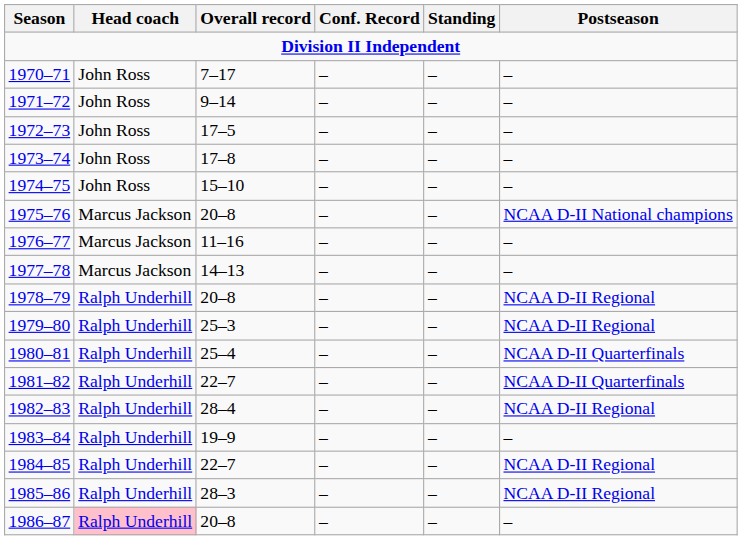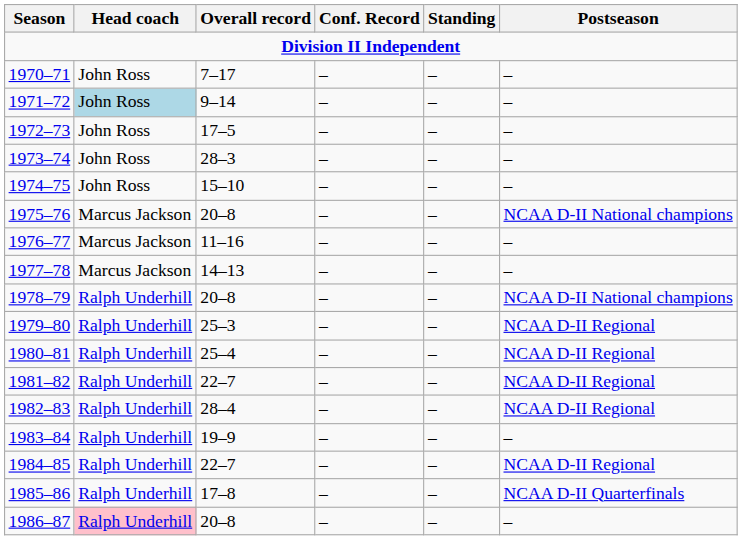 <table class="wikitable">
 <tr>
 <th>Season</th>
 <th>Head coach</th>
 <th>Overall record</th>
 <th>Conf. Record</th>
 <th>Standing</th>
 <th>Postseason</th>
 </tr>
 <tr>
 <td colspan=6  style="text-align:center"><strong><a href='#'>Division II Independent</a></strong></td>
 </tr>
 <tr>
 <td><a href='#'>1970–71</a></td>
 <td>John Ross</td>
 <td>7–17</td>
 <td>–</td>
 <td>–</td>
 <td>–</td>
 </tr>
 <tr>
 <td><a href='#'>1971–72</a></td>
-<td>John Ross</td>
+<td style="background: lightblue;">John Ross</td>
 <td>9–14</td>
 <td>–</td>
 <td>–</td>
 <td>–</td>
 </tr>
 <tr>
 <td><a href='#'>1972–73</a></td>
 <td>John Ross</td>
 <td>17–5</td>
 <td>–</td>
 <td>–</td>
 <td>–</td>
 </tr>
 <tr>
 <td><a href='#'>1973–74</a></td>
 <td>John Ross</td>
-<td>17–8</td>
+<td>28–3</td>
 <td>–</td>
 <td>–</td>
 <td>–</td>
 </tr>
 <tr>
 <td><a href='#'>1974–75</a></td>
 <td>John Ross</td>
 <td>15–10</td>
 <td>–</td>
 <td>–</td>
 <td>–</td>
 </tr>
 <tr>
 <td><a href='#'>1975–76</a></td>
 <td>Marcus Jackson</td>
 <td>20–8</td>
 <td>–</td>
 <td>–</td>
 <td><a href='#'>NCAA D-II National champions</a></td>
 </tr>
 <tr>
 <td><a href='#'>1976–77</a></td>
 <td>Marcus Jackson</td>
 <td>11–16</td>
 <td>–</td>
 <td>–</td>
 <td>–</td>
 </tr>
 <tr>
 <td><a href='#'>1977–78</a></td>
 <td>Marcus Jackson</td>
 <td>14–13</td>
 <td>–</td>
 <td>–</td>
 <td>–</td>
 </tr>
 <tr>
 <td><a href='#'>1978–79</a></td>
 <td><a href='#'>Ralph Underhill</a></td>
 <td>20–8</td>
 <td>–</td>
 <td>–</td>
-<td><a href='#'>NCAA D-II Regional</a></td>
+<td><a href='#'>NCAA D-II National champions</a></td>
 </tr>
 <tr>
 <td><a href='#'>1979–80</a></td>
 <td><a href='#'>Ralph Underhill</a></td>
 <td>25–3</td>
 <td>–</td>
 <td>–</td>
 <td><a href='#'>NCAA D-II Regional</a></td>
 </tr>
 <tr>
 <td><a href='#'>1980–81</a></td>
 <td><a href='#'>Ralph Underhill</a></td>
 <td>25–4</td>
 <td>–</td>
 <td>–</td>
-<td><a href='#'>NCAA D-II Quarterfinals</a></td>
+<td><a href='#'>NCAA D-II Regional</a></td>
 </tr>
 <tr>
 <td><a href='#'>1981–82</a></td>
 <td><a href='#'>Ralph Underhill</a></td>
 <td>22–7</td>
 <td>–</td>
 <td>–</td>
-<td><a href='#'>NCAA D-II Quarterfinals</a></td>
+<td><a href='#'>NCAA D-II Regional</a></td>
 </tr>
 <tr>
 <td><a href='#'>1982–83</a></td>
 <td><a href='#'>Ralph Underhill</a></td>
 <td>28–4</td>
 <td>–</td>
 <td>–</td>
 <td><a href='#'>NCAA D-II Regional</a></td>
 </tr>
 <tr>
 <td><a href='#'>1983–84</a></td>
 <td><a href='#'>Ralph Underhill</a></td>
 <td>19–9</td>
 <td>–</td>
 <td>–</td>
 <td>–</td>
 </tr>
 <tr>
 <td><a href='#'>1984–85</a></td>
 <td><a href='#'>Ralph Underhill</a></td>
 <td>22–7</td>
 <td>–</td>
 <td>–</td>
 <td><a href='#'>NCAA D-II Regional</a></td>
 </tr>
 <tr>
 <td><a href='#'>1985–86</a></td>
 <td><a href='#'>Ralph Underhill</a></td>
-<td>28–3</td>
+<td>17–8</td>
 <td>–</td>
 <td>–</td>
-<td><a href='#'>NCAA D-II Regional</a></td>
+<td><a href='#'>NCAA D-II Quarterfinals</a></td>
 </tr>
 <tr>
 <td><a href='#'>1986–87</a></td>
 <td style="background: pink;"><a href='#'>Ralph Underhill</a></td>
 <td>20–8</td>
 <td>–</td>
 <td>–</td>
 <td>–</td>
 </tr>
 </table>
